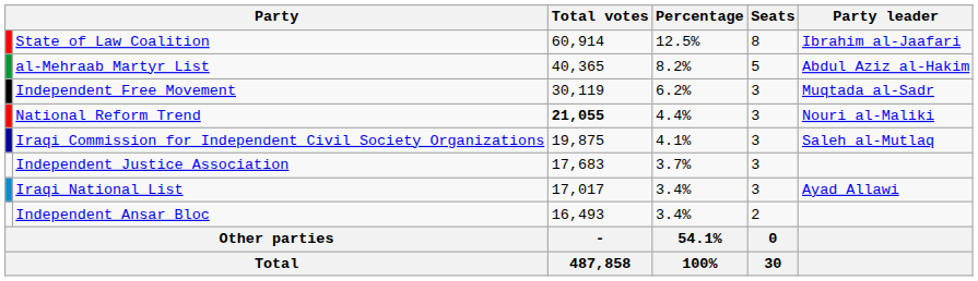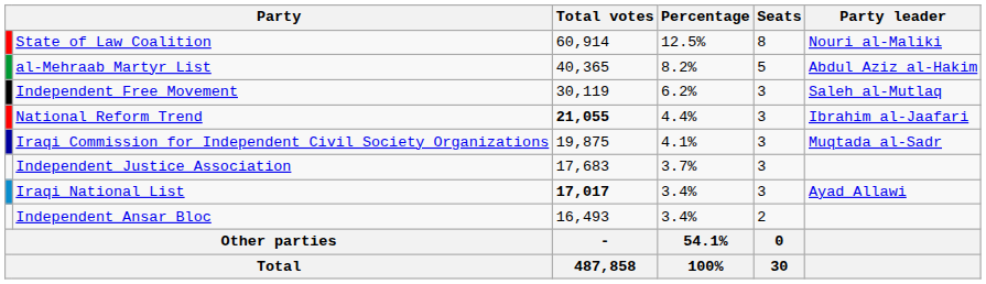 <table class="wikitable sortable" style="border:1px solid #8888aa; background:#f8f8f8; padding:0; font-size:90%;">
 <tr style="background:#e9e9e9;">
 <th colspan=2>Party</th>
 <th>Total votes</th>
 <th>Percentage</th>
 <th>Seats</th>
 <th>Party leader</th>
 </tr>
 <tr>
 <td style="background:#f00;"></td>
 <td><a href='#'>State of Law Coalition</a></td>
 <td>60,914</td>
 <td>12.5%</td>
 <td>8</td>
-<td><a href='#'>Ibrahim al-Jaafari</a></td>
+<td><a href='#'>Nouri al-Maliki</a></td>
 </tr>
 <tr>
 <td style="background:#093;"></td>
 <td><a href='#'>al-Mehraab Martyr List</a></td>
 <td>40,365</td>
 <td>8.2%</td>
 <td>5</td>
 <td><a href='#'>Abdul Aziz al-Hakim</a></td>
 </tr>
 <tr>
 <td style="background:#000;"></td>
 <td><a href='#'>Independent Free Movement</a></td>
 <td>30,119</td>
 <td>6.2%</td>
 <td>3</td>
-<td><a href='#'>Muqtada al-Sadr</a></td>
+<td><a href='#'>Saleh al-Mutlaq</a></td>
 </tr>
 <tr>
 <td style="background:#f00;"></td>
 <td><a href='#'>National Reform Trend</a></td>
 <td><strong>21,055</strong></td>
 <td>4.4%</td>
 <td>3</td>
-<td><a href='#'>Nouri al-Maliki</a></td>
+<td><a href='#'>Ibrahim al-Jaafari</a></td>
 </tr>
 <tr>
 <td style="background:#00009f;"></td>
 <td><a href='#'>Iraqi Commission for Independent Civil Society Organizations</a></td>
 <td>19,875</td>
 <td>4.1%</td>
 <td>3</td>
-<td><a href='#'>Saleh al-Mutlaq</a></td>
+<td><a href='#'>Muqtada al-Sadr</a></td>
 </tr>
 <tr>
 <td></td>
 <td><a href='#'>Independent Justice Association</a></td>
 <td>17,683</td>
 <td>3.7%</td>
 <td>3</td>
 <td></td>
 </tr>
 <tr>
 <td style="background:#098dcd;"></td>
 <td><a href='#'>Iraqi National List</a></td>
-<td>17,017</td>
+<td><strong>17,017</strong></td>
 <td>3.4%</td>
 <td>3</td>
 <td><a href='#'>Ayad Allawi</a></td>
 </tr>
 <tr>
 <td></td>
 <td><a href='#'>Independent Ansar Bloc</a></td>
 <td>16,493</td>
 <td>3.4%</td>
 <td>2</td>
 <td></td>
 </tr>
 <tr>
 <th colspan=2>Other parties</th>
 <th>-</th>
 <th>54.1%</th>
 <th>0</th>
 <th></th>
 </tr>
 <tr>
 <th colspan=2><strong>Total</strong></th>
 <th>487,858</th>
 <th><strong>100%</strong></th>
 <th><strong>30</strong></th>
 <th></th>
 </tr>
 </table>
